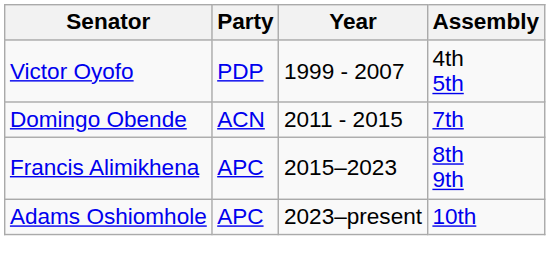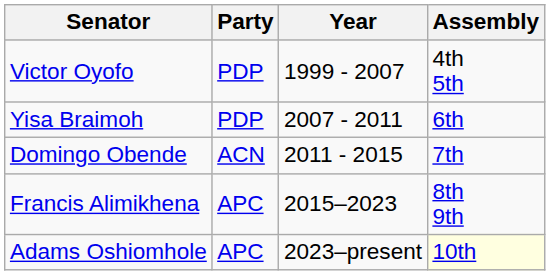 <table class="wikitable">
 <tr>
 <th>Senator</th>
 <th>Party</th>
 <th>Year</th>
 <th>Assembly</th>
 </tr>
 <tr>
 <td> <a href='#'>Victor Oyofo</a></td>
 <td><a href='#'>PDP</a></td>
 <td>1999 - 2007</td>
 <td>4th<br><a href='#'>5th</a></td>
+</tr>
+<tr>
+<td><a href='#'>Yisa Braimoh</a></td>
+<td><a href='#'>PDP</a></td>
+<td>2007 - 2011</td>
+<td><a href='#'>6th</a></td>
 </tr>
 <tr>
 <td><a href='#'>Domingo Obende</a></td>
 <td><a href='#'>ACN</a></td>
 <td>2011 - 2015</td>
 <td><a href='#'>7th</a></td>
 </tr>
 <tr>
 <td> <a href='#'>Francis Alimikhena</a></td>
 <td><a href='#'>APC</a></td>
 <td>2015–2023</td>
 <td><a href='#'>8th</a><br><a href='#'>9th</a></td>
 </tr>
 <tr>
 <td><a href='#'>Adams Oshiomhole</a></td>
 <td><a href='#'>APC</a></td>
 <td>2023–present</td>
-<td><a href='#'>10th</a></td>
+<td style="background: lightyellow;"><a href='#'>10th</a></td>
 </tr>
 </table>
